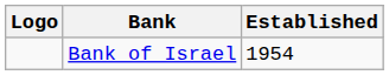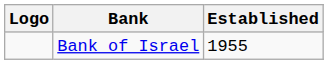 <table class="wikitable sortable">
 <tr valign="middle">
 <th>Logo</th>
 <th>Bank</th>
 <th>Established</th>
 </tr>
 <tr valign="middle">
 <td></td>
 <td><a href='#'>Bank of Israel</a></td>
-<td>1954</td>
+<td>1955</td>
 </tr>
 </table>
